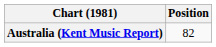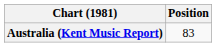 <table class="wikitable sortable plainrowheaders" style="text-align:center">
 <tr>
 <th>Chart (1981)</th>
 <th>Position</th>
 </tr>
 <tr>
 <th scope="row">Australia (<a href='#'>Kent Music Report</a>)</th>
-<td>82</td>
+<td>83</td>
 </tr>
 </table>
